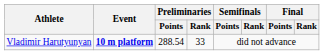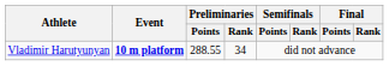 <table class="wikitable" style="text-align:center; font-size:90%">
 <tr>
 <th rowspan="2">Athlete</th>
 <th rowspan="2">Event</th>
 <th colspan="2">Preliminaries</th>
 <th colspan="2">Semifinals</th>
 <th colspan="2">Final</th>
 </tr>
 <tr style="font-size:95%">
 <th>Points</th>
 <th>Rank</th>
 <th>Points</th>
 <th>Rank</th>
 <th>Points</th>
 <th>Rank</th>
 </tr>
 <tr>
 <td align=left><a href='#'>Vladimir Harutyunyan</a></td>
 <td align=left><strong><a href='#'>10 m platform</a></strong></td>
-<td>288.54</td>
-<td>33</td>
+<td>288.55</td>
+<td>34</td>
 <td colspan=4>did not advance</td>
 </tr>
 </table>
